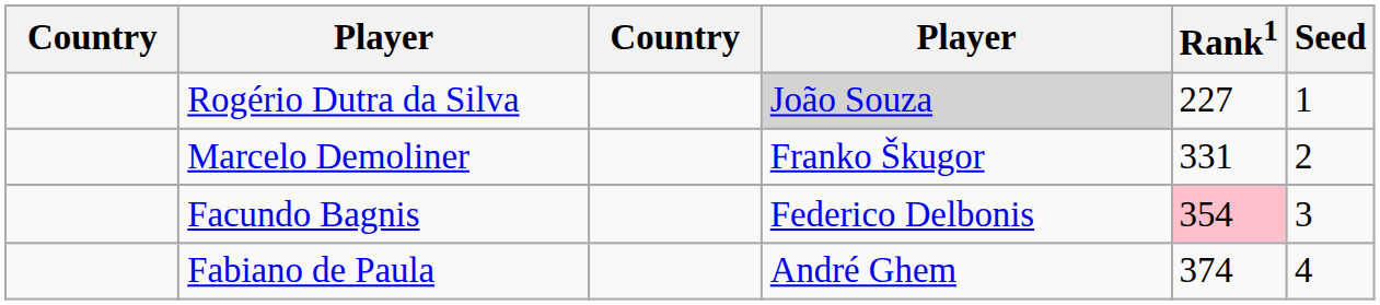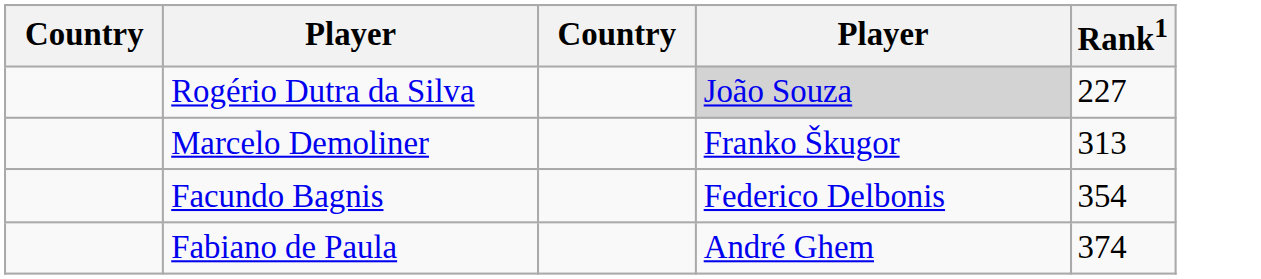 <table class="sortable wikitable">
 <tr>
 <th width="70">Country</th>
 <th width="175">Player</th>
 <th width="70">Country</th>
 <th width="175">Player</th>
 <th>Rank<sup>1</sup></th>
-<th>Seed</th>
 </tr>
 <tr>
 <td></td>
 <td><a href='#'>Rogério Dutra da Silva</a></td>
 <td></td>
 <td style="background: lightgrey;"><a href='#'>João Souza</a></td>
 <td>227</td>
-<td>1</td>
 </tr>
 <tr>
 <td></td>
 <td><a href='#'>Marcelo Demoliner</a></td>
 <td></td>
 <td><a href='#'>Franko Škugor</a></td>
-<td>331</td>
-<td>2</td>
+<td>313</td>
 </tr>
 <tr>
 <td></td>
 <td><a href='#'>Facundo Bagnis</a></td>
 <td></td>
 <td><a href='#'>Federico Delbonis</a></td>
-<td style="background: pink;">354</td>
-<td>3</td>
+<td>354</td>
 </tr>
 <tr>
 <td></td>
 <td><a href='#'>Fabiano de Paula</a></td>
 <td></td>
 <td><a href='#'>André Ghem</a></td>
 <td>374</td>
-<td>4</td>
 </tr>
 </table>
